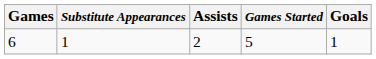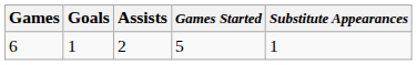 <table class="wikitable">
 <tr>
 <th>Games</th>
-<th><em><small>Substitute Appearances</small></em></th>
+<th>Goals</th>
 <th>Assists</th>
 <th><em><small>Games Started</small></em></th>
-<th>Goals</th>
+<th><em><small>Substitute Appearances</small></em></th>
 </tr>
 <tr>
 <td>6</td>
 <td>1</td>
 <td>2</td>
 <td>5</td>
 <td>1</td>
 </tr>
 </table>
